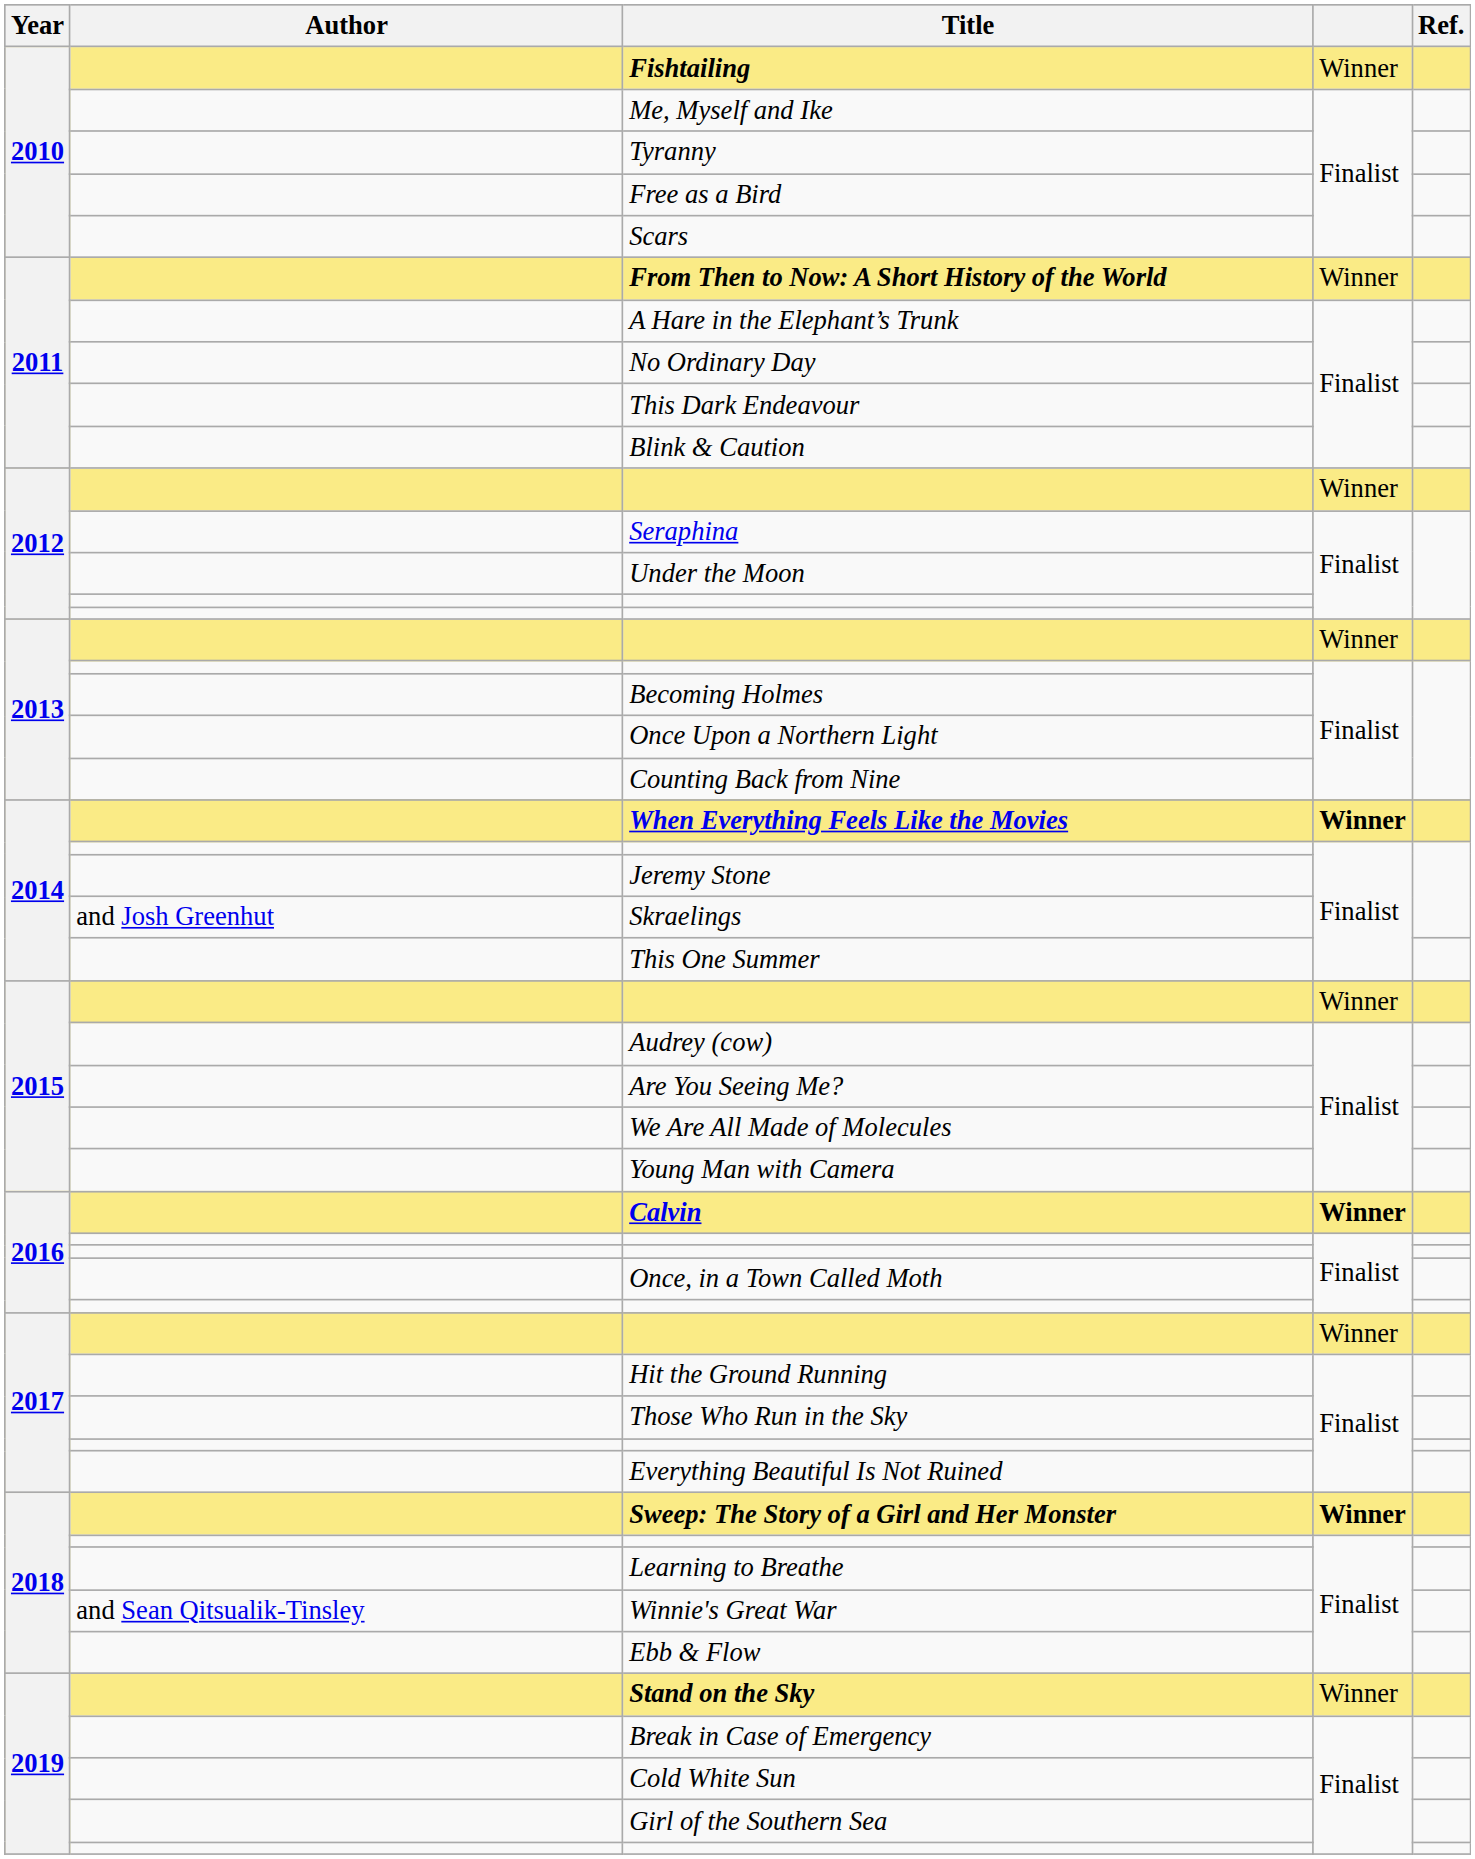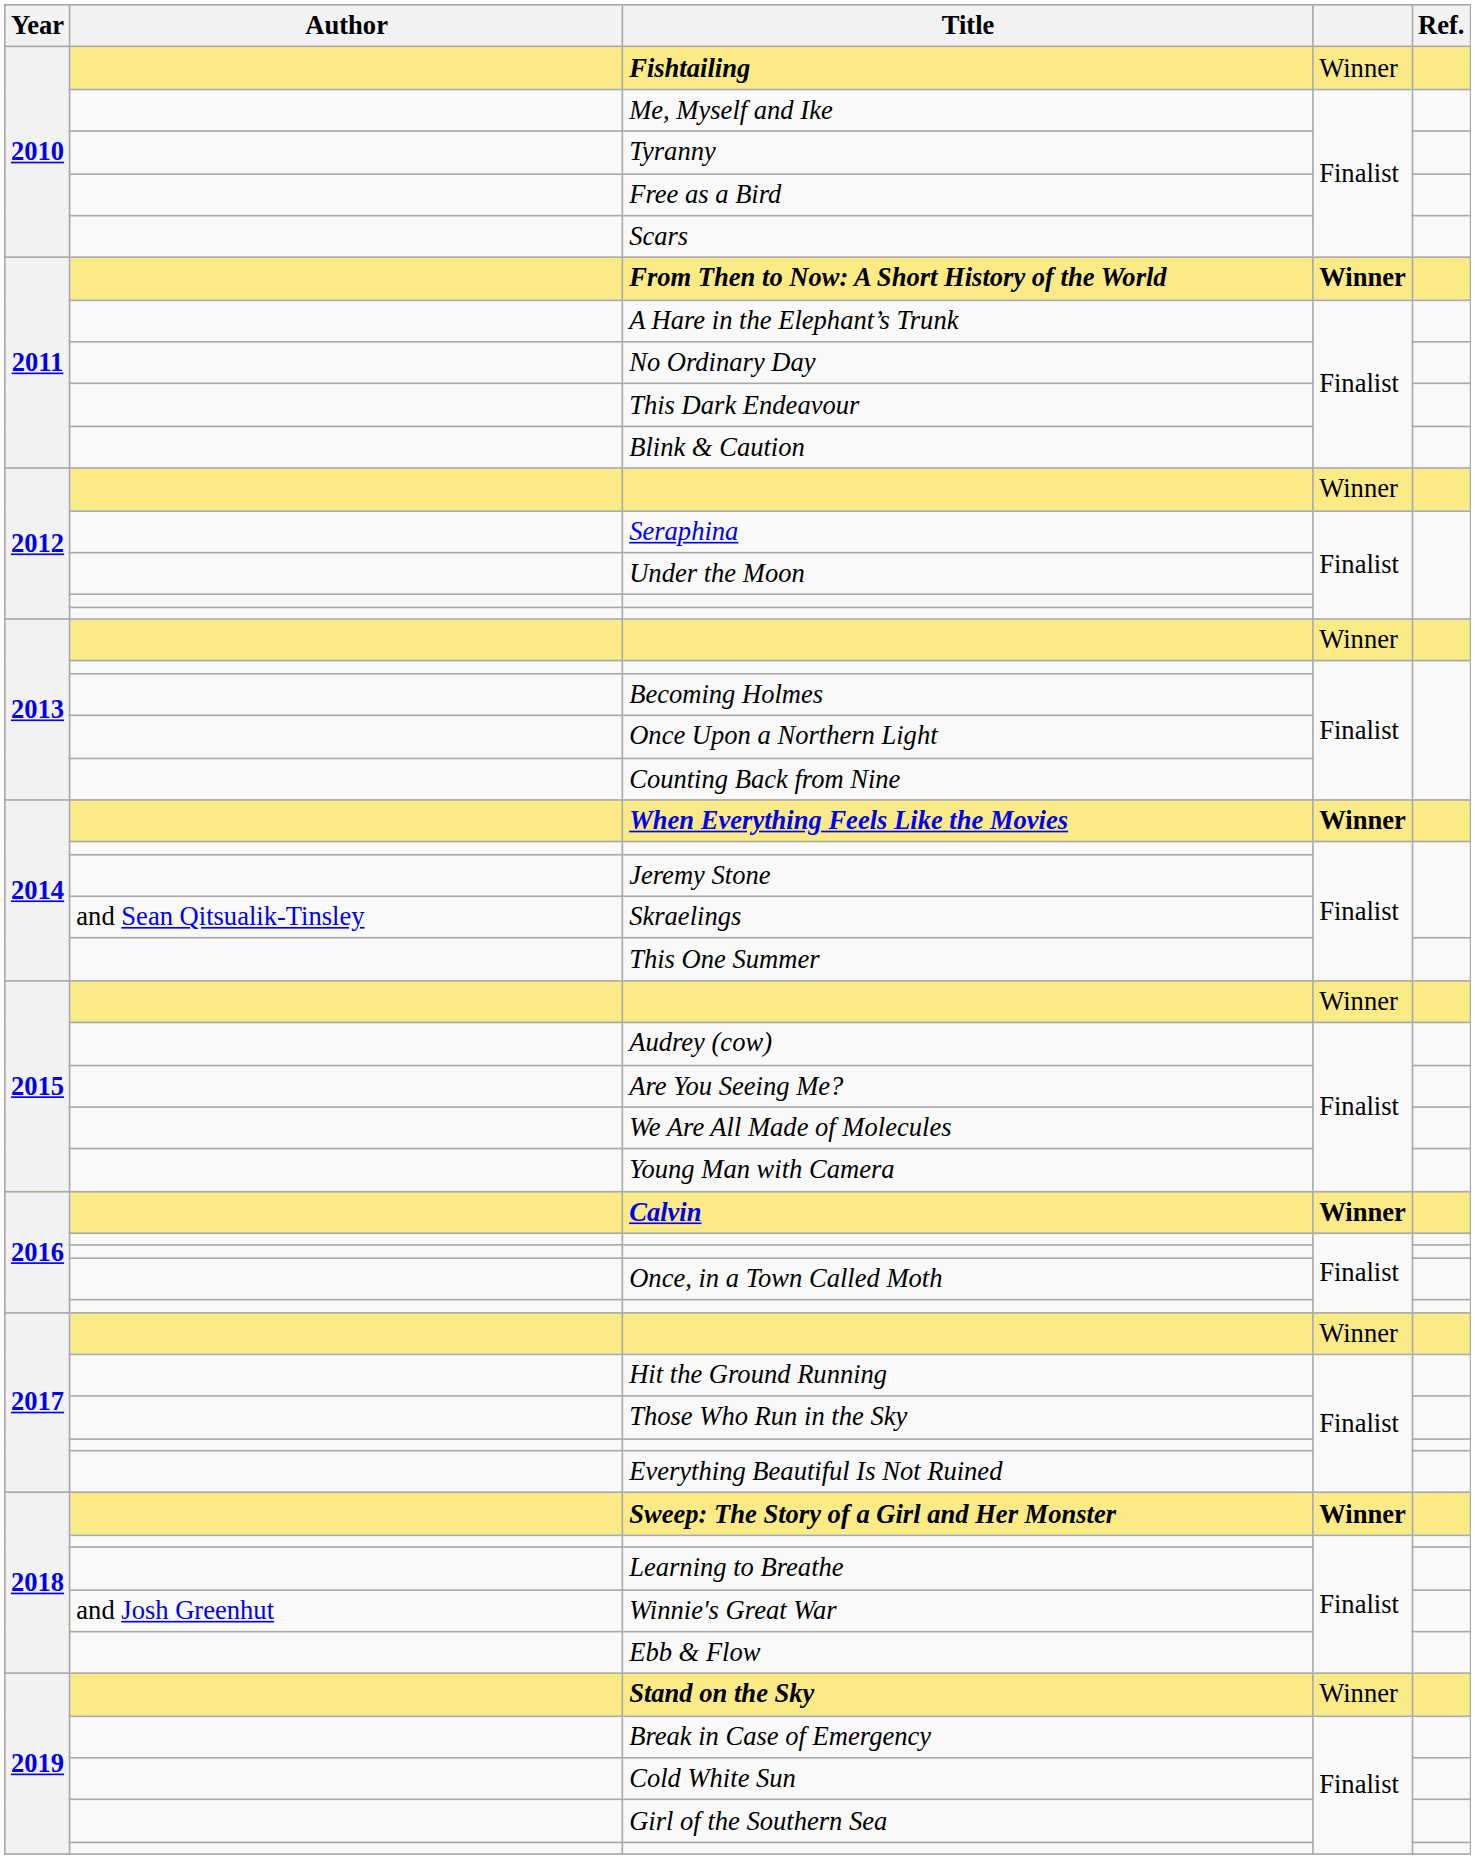 <table class="wikitable sortable mw-collapsible" width="100%">
 <tr>
 <th>Year</th>
 <th width="40%">Author</th>
 <th width="50%">Title</th>
 <th></th>
 <th>Ref.</th>
 </tr>
 <tr style="background:#FAEB86">
 <th rowspan="5"><a href='#'>2010</a></th>
 <td><strong></strong></td>
 <td><strong><em>Fishtailing</em></strong></td>
 <td>Winner</td>
 <td></td>
 </tr>
 <tr>
 <td></td>
 <td><em>Me, Myself and Ike</em></td>
 <td rowspan="4">Finalist</td>
 <td></td>
 </tr>
 <tr>
 <td></td>
 <td><em>Tyranny</em></td>
 <td></td>
 </tr>
 <tr>
 <td></td>
 <td><em>Free as a Bird</em></td>
 <td></td>
 </tr>
 <tr>
 <td></td>
 <td><em>Scars</em></td>
 <td></td>
 </tr>
 <tr style="background:#FAEB86">
 <th rowspan="5"><a href='#'>2011</a></th>
 <td><strong></strong></td>
 <td><strong><em>From Then to Now: A Short History of the World</em></strong></td>
-<td>Winner</td>
+<td><strong>Winner</strong></td>
 <td></td>
 </tr>
 <tr>
 <td></td>
 <td><em>A Hare in the Elephant’s Trunk</em></td>
 <td rowspan="4">Finalist</td>
 <td></td>
 </tr>
 <tr>
 <td></td>
 <td><em>No Ordinary Day</em></td>
 <td></td>
 </tr>
 <tr>
 <td></td>
 <td><em>This Dark Endeavour</em></td>
 <td></td>
 </tr>
 <tr>
 <td></td>
 <td><em>Blink & Caution</em></td>
 <td></td>
 </tr>
 <tr style="background:#FAEB86">
 <th rowspan="5"><a href='#'>2012</a></th>
 <td><strong></strong></td>
 <td><strong></strong></td>
 <td>Winner</td>
 <td></td>
 </tr>
 <tr>
 <td></td>
 <td><em><a href='#'>Seraphina</a></em></td>
 <td rowspan="4">Finalist</td>
 <td rowspan="4"></td>
 </tr>
 <tr>
 <td></td>
 <td><em>Under the Moon</em></td>
 </tr>
 <tr>
 <td></td>
 <td></td>
 </tr>
 <tr>
 <td></td>
 <td></td>
 </tr>
 <tr style="background:#FAEB86">
 <th rowspan="5"><a href='#'>2013</a></th>
 <td><strong></strong></td>
 <td><strong></strong></td>
 <td>Winner</td>
 <td></td>
 </tr>
 <tr>
 <td></td>
 <td></td>
 <td rowspan="4">Finalist</td>
 <td rowspan="4"></td>
 </tr>
 <tr>
 <td></td>
 <td><em>Becoming Holmes</em></td>
 </tr>
 <tr>
 <td></td>
 <td><em>Once Upon a Northern Light</em></td>
 </tr>
 <tr>
 <td></td>
 <td><em>Counting Back from Nine</em></td>
 </tr>
 <tr style="background:#FAEB86">
 <th rowspan="5"><a href='#'>2014</a></th>
 <td><strong></strong></td>
 <td><strong><em><a href='#'>When Everything Feels Like the Movies</a></em></strong></td>
 <td><strong>Winner</strong></td>
 <td></td>
 </tr>
 <tr>
 <td></td>
 <td></td>
 <td rowspan="4">Finalist</td>
 <td rowspan="3"></td>
 </tr>
 <tr>
 <td></td>
 <td><em>Jeremy Stone</em></td>
 </tr>
 <tr>
-<td> and <a href='#'>Josh Greenhut</a></td>
+<td> and <a href='#'>Sean Qitsualik-Tinsley</a></td>
 <td><em>Skraelings</em></td>
 </tr>
 <tr>
 <td></td>
 <td><em>This One Summer</em></td>
 <td></td>
 </tr>
 <tr style="background:#FAEB86">
 <th rowspan="5"><a href='#'>2015</a></th>
 <td><strong></strong></td>
 <td><strong></strong></td>
 <td>Winner</td>
 <td></td>
 </tr>
 <tr>
 <td></td>
 <td><em>Audrey (cow)</em></td>
 <td rowspan="4">Finalist</td>
 <td></td>
 </tr>
 <tr>
 <td></td>
 <td><em>Are You Seeing Me?</em></td>
 <td></td>
 </tr>
 <tr>
 <td></td>
 <td><em>We Are All Made of Molecules</em></td>
 <td></td>
 </tr>
 <tr>
 <td></td>
 <td><em>Young Man with Camera</em></td>
 <td></td>
 </tr>
 <tr style="background:#FAEB86">
 <th rowspan="5"><a href='#'>2016</a></th>
 <td><strong></strong></td>
 <td><strong><em><a href='#'>Calvin</a></em></strong></td>
 <td><strong>Winner</strong></td>
 <td></td>
 </tr>
 <tr>
 <td></td>
 <td></td>
 <td rowspan="4">Finalist</td>
 <td></td>
 </tr>
 <tr>
 <td></td>
 <td></td>
 <td></td>
 </tr>
 <tr>
 <td></td>
 <td><em>Once, in a Town Called Moth</em></td>
 <td></td>
 </tr>
 <tr>
 <td></td>
 <td></td>
 <td></td>
 </tr>
 <tr style="background:#FAEB86">
 <th rowspan="5"><a href='#'>2017</a></th>
 <td><strong></strong></td>
 <td><strong></strong></td>
 <td>Winner</td>
 <td></td>
 </tr>
 <tr>
 <td></td>
 <td><em>Hit the Ground Running</em></td>
 <td rowspan="4">Finalist</td>
 <td></td>
 </tr>
 <tr>
 <td></td>
 <td><em>Those Who Run in the Sky</em></td>
 <td></td>
 </tr>
 <tr>
 <td></td>
 <td></td>
 <td></td>
 </tr>
 <tr>
 <td></td>
 <td><em>Everything Beautiful Is Not Ruined</em></td>
 <td></td>
 </tr>
 <tr style="background:#FAEB86">
 <th rowspan="5"><a href='#'>2018</a></th>
 <td><strong></strong></td>
 <td><strong><em>Sweep: The Story of a Girl and Her Monster</em></strong></td>
 <td><strong>Winner</strong></td>
 <td></td>
 </tr>
 <tr>
 <td></td>
 <td></td>
 <td rowspan="4">Finalist</td>
 <td></td>
 </tr>
 <tr>
 <td></td>
 <td><em>Learning to Breathe</em></td>
 <td></td>
 </tr>
 <tr>
-<td> and <a href='#'>Sean Qitsualik-Tinsley</a></td>
+<td> and <a href='#'>Josh Greenhut</a></td>
 <td><em>Winnie's Great War</em></td>
 <td></td>
 </tr>
 <tr>
 <td></td>
 <td><em>Ebb & Flow</em></td>
 <td></td>
 </tr>
 <tr style="background:#FAEB86">
 <th rowspan="5"><a href='#'>2019</a></th>
 <td><strong></strong></td>
 <td><strong><em>Stand on the Sky</em></strong></td>
 <td>Winner</td>
 <td></td>
 </tr>
 <tr>
 <td></td>
 <td><em>Break in Case of Emergency</em></td>
 <td rowspan="4">Finalist</td>
 <td></td>
 </tr>
 <tr>
 <td></td>
 <td><em>Cold White Sun</em></td>
 <td></td>
 </tr>
 <tr>
 <td></td>
 <td><em>Girl of the Southern Sea</em></td>
 <td></td>
 </tr>
 <tr>
 <td></td>
 <td></td>
 <td></td>
 </tr>
 </table>
